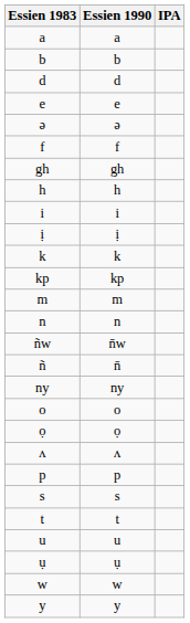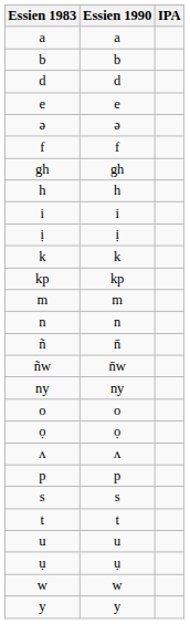 <table class="wikitable" style="text-align:center">
 <tr>
 <th>Essien 1983</th>
 <th>Essien 1990</th>
 <th>IPA</th>
 </tr>
 <tr>
 <td>a</td>
 <td>a</td>
 <td></td>
 </tr>
 <tr>
 <td>b</td>
 <td>b</td>
 <td></td>
 </tr>
 <tr>
 <td>d</td>
 <td>d</td>
 <td></td>
 </tr>
 <tr>
 <td>e</td>
 <td>e</td>
 <td></td>
 </tr>
 <tr>
 <td>ǝ</td>
 <td>ǝ</td>
 <td></td>
 </tr>
 <tr>
 <td>f</td>
 <td>f</td>
 <td></td>
 </tr>
 <tr>
 <td>gh</td>
 <td>gh</td>
 <td></td>
 </tr>
 <tr>
 <td>h</td>
 <td>h</td>
 <td></td>
 </tr>
 <tr>
 <td>i</td>
 <td>i</td>
 <td></td>
 </tr>
 <tr>
 <td>ị</td>
 <td>ị</td>
 <td></td>
 </tr>
 <tr>
 <td>k</td>
 <td>k</td>
 <td></td>
 </tr>
 <tr>
 <td>kp</td>
 <td>kp</td>
 <td></td>
 </tr>
 <tr>
 <td>m</td>
 <td>m</td>
 <td></td>
 </tr>
 <tr>
 <td>n</td>
 <td>n</td>
 <td></td>
 </tr>
 <tr>
-<td>ñw</td>
-<td>n̄w</td>
+<td>ñ</td>
+<td>n̄</td>
 <td></td>
 </tr>
 <tr>
-<td>ñ</td>
-<td>n̄</td>
+<td>ñw</td>
+<td>n̄w</td>
 <td></td>
 </tr>
 <tr>
 <td>ny</td>
 <td>ny</td>
 <td></td>
 </tr>
 <tr>
 <td>o</td>
 <td>o</td>
 <td></td>
 </tr>
 <tr>
 <td>ọ</td>
 <td>ọ</td>
 <td></td>
 </tr>
 <tr>
 <td>ʌ</td>
 <td>ʌ</td>
 <td></td>
 </tr>
 <tr>
 <td>p</td>
 <td>p</td>
 <td></td>
 </tr>
 <tr>
 <td>s</td>
 <td>s</td>
 <td></td>
 </tr>
 <tr>
 <td>t</td>
 <td>t</td>
 <td></td>
 </tr>
 <tr>
 <td>u</td>
 <td>u</td>
 <td></td>
 </tr>
 <tr>
 <td>ụ</td>
 <td>ụ</td>
 <td></td>
 </tr>
 <tr>
 <td>w</td>
 <td>w</td>
 <td></td>
 </tr>
 <tr>
 <td>y</td>
 <td>y</td>
 <td></td>
 </tr>
 </table>
